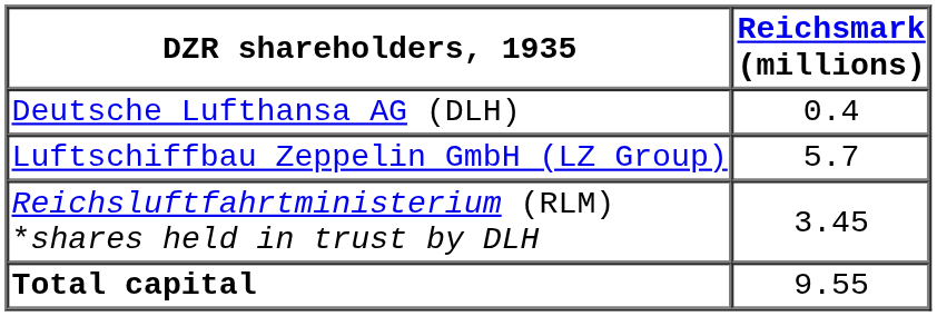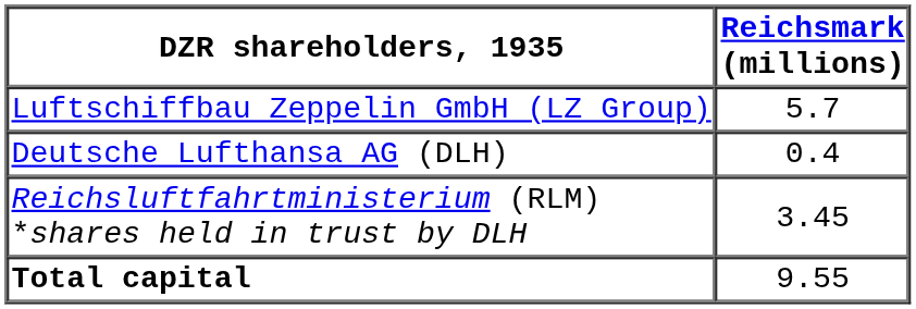 <table border="1" cellspacing="0">
 <tr>
 <th>DZR shareholders, 1935</th>
 <th><a href='#'>Reichsmark</a><br>(millions)</th>
 </tr>
 <tr>
+<td><a href='#'>Luftschiffbau Zeppelin GmbH (LZ Group)</a></td>
+<td align="center">5.7</td>
+</tr>
+<tr>
 <td><a href='#'>Deutsche Lufthansa AG</a> (DLH)</td>
 <td align="center">0.4</td>
-</tr>
-<tr>
-<td><a href='#'>Luftschiffbau Zeppelin GmbH (LZ Group)</a></td>
-<td align="center">5.7</td>
 </tr>
 <tr>
 <td><a href='#'><em>Reichsluftfahrtministerium</em></a> (RLM)<br>*<em>shares held in trust by DLH</em></td>
 <td align="center">3.45</td>
 </tr>
 <tr>
 <td><strong>Total capital</strong></td>
 <td align="center">9.55</td>
 </tr>
 </table>
